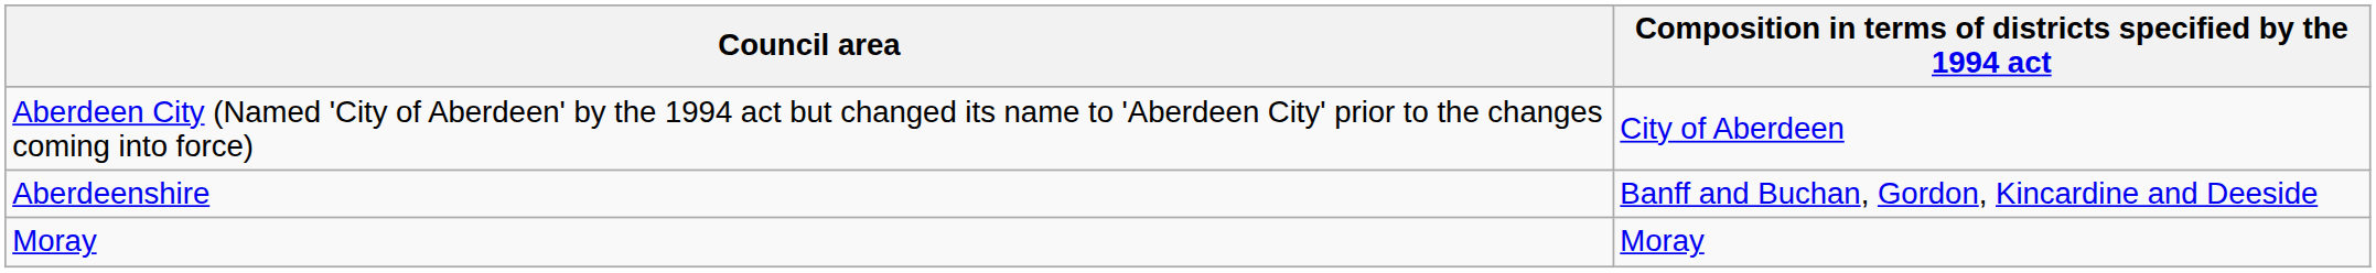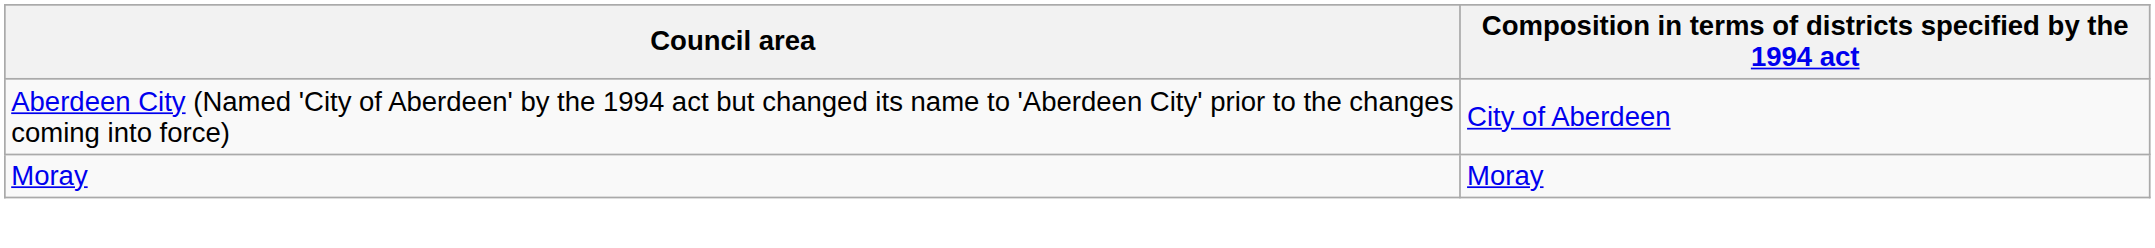 <table class="wikitable">
 <tr>
 <th>Council area</th>
 <th>Composition in terms of districts specified by the <a href='#'>1994 act</a></th>
 </tr>
 <tr>
 <td><a href='#'>Aberdeen City</a> (Named 'City of Aberdeen' by the 1994 act but changed its name to 'Aberdeen City' prior to the changes coming into force)</td>
 <td><a href='#'>City of Aberdeen</a></td>
 </tr>
 <tr>
-<td><a href='#'>Aberdeenshire</a></td>
-<td><a href='#'>Banff and Buchan</a>, <a href='#'>Gordon</a>, <a href='#'>Kincardine and Deeside</a></td>
-</tr>
-<tr>
 <td><a href='#'>Moray</a></td>
 <td><a href='#'>Moray</a></td>
 </tr>
 </table>
